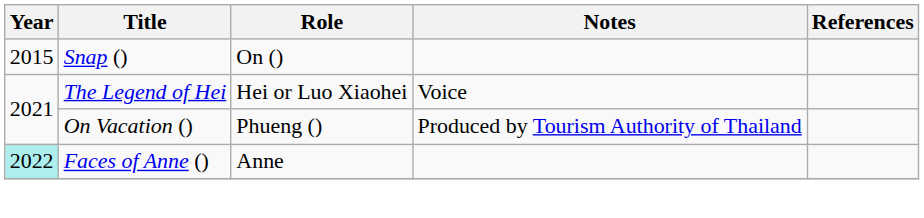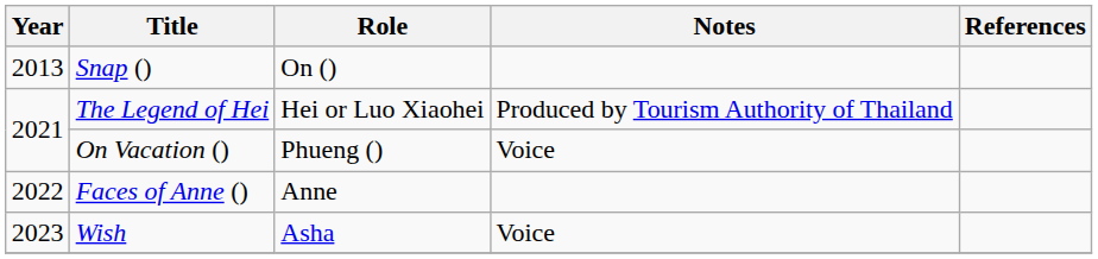 <table class="wikitable">
 <tr>
 <th>Year</th>
 <th>Title</th>
 <th>Role</th>
 <th>Notes</th>
 <th>References</th>
 </tr>
 <tr>
-<td>2015</td>
+<td>2013</td>
 <td><em><a href='#'>Snap</a></em> ()</td>
 <td>On ()</td>
 <td></td>
 <td></td>
 </tr>
 <tr>
 <td rowspan=2>2021</td>
 <td><em><a href='#'>The Legend of Hei</a></em></td>
 <td>Hei or Luo Xiaohei</td>
-<td>Voice</td>
+<td>Produced by <a href='#'>Tourism Authority of Thailand</a></td>
 <td></td>
 </tr>
 <tr>
 <td><em>On Vacation</em> ()</td>
 <td>Phueng ()</td>
-<td>Produced by <a href='#'>Tourism Authority of Thailand</a></td>
+<td>Voice</td>
 <td></td>
 </tr>
 <tr>
-<td style="background: paleturquoise;">2022</td>
+<td>2022</td>
 <td><em><a href='#'>Faces of Anne</a></em> ()</td>
 <td>Anne</td>
 <td></td>
 <td></td>
 </tr>
 <tr>
+<td>2023</td>
+<td><em><a href='#'>Wish</a></em></td>
+<td><a href='#'>Asha</a></td>
+<td>Voice</td>
+<td></td>
+</tr>
+<tr>
 </tr>
 </table>
